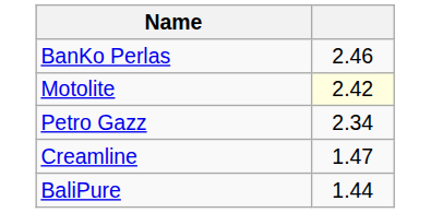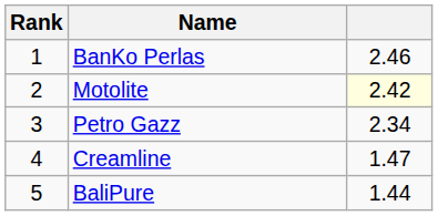 <table class="wikitable" style="margin:0.5em auto;width=480;font-size:90%">
 <tr>
+<th width=30>Rank</th>
 <th width=180>Name</th>
 <th width=50></th>
 </tr>
 <tr>
+<td align=center>1</td>
 <td><a href='#'>BanKo Perlas</a></td>
 <td align=center>2.46</td>
 </tr>
 <tr>
+<td align=center>2</td>
 <td><a href='#'>Motolite</a></td>
 <td align=center style="background: lightyellow;">2.42</td>
 </tr>
 <tr>
+<td align=center>3</td>
 <td><a href='#'>Petro Gazz</a></td>
 <td align=center>2.34</td>
 </tr>
 <tr>
+<td align=center>4</td>
 <td><a href='#'>Creamline</a></td>
 <td align=center>1.47</td>
 </tr>
 <tr>
+<td align=center>5</td>
 <td><a href='#'>BaliPure</a></td>
 <td align=center>1.44</td>
 </tr>
 </table>
